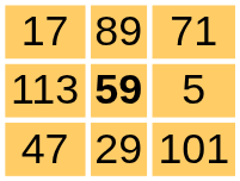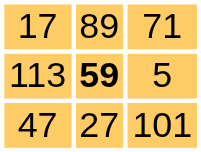 <table style="margin:auto; width:90px;">
 <tr style="background:#fc6; text-align:center;">
 <td>17</td>
 <td>89</td>
 <td>71</td>
 </tr>
 <tr style="background:#fc6; text-align:center;">
 <td>113</td>
 <td><strong>59</strong></td>
 <td>5</td>
 </tr>
 <tr style="background:#fc6; text-align:center;">
 <td>47</td>
-<td>29</td>
+<td>27</td>
 <td>101</td>
 </tr>
 </table>
